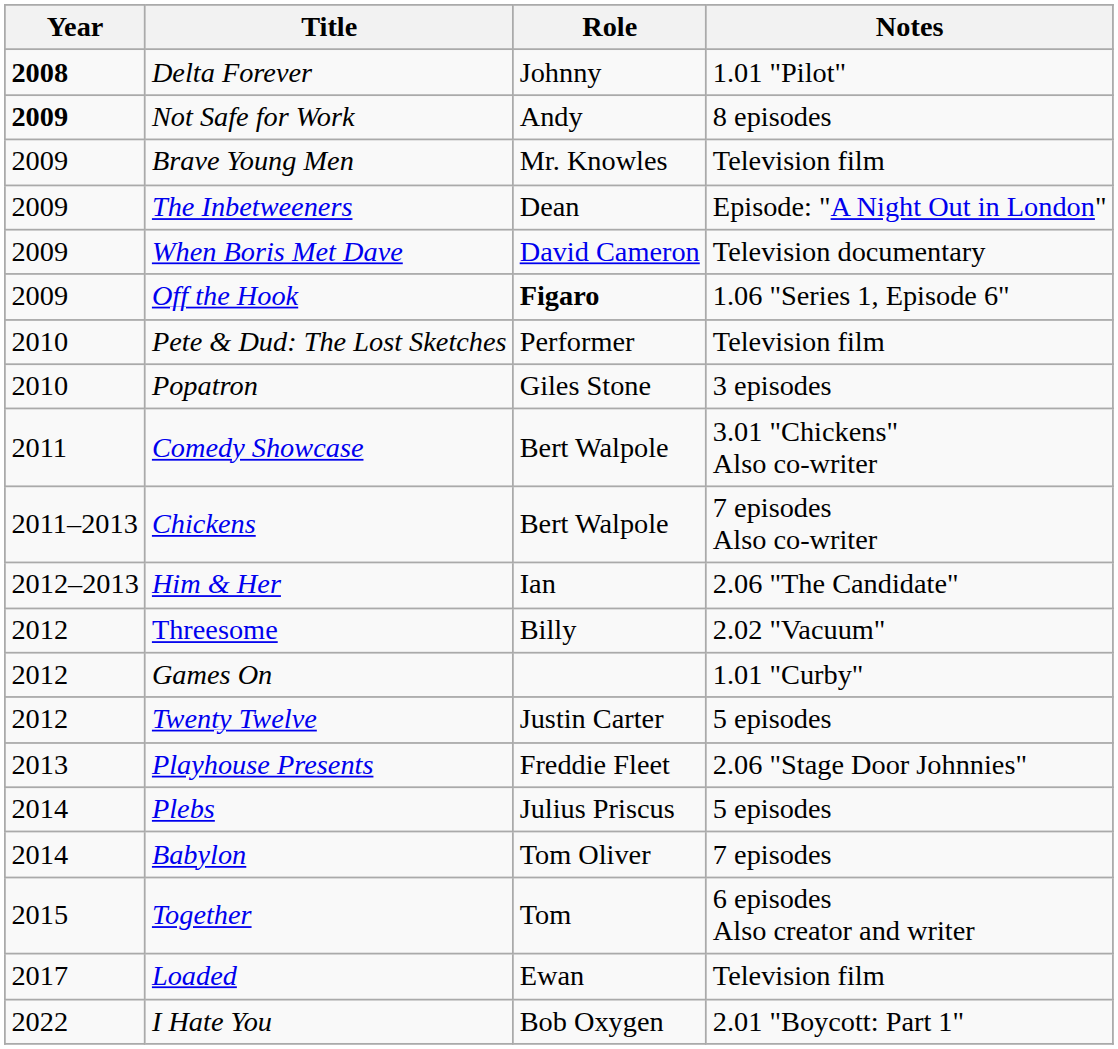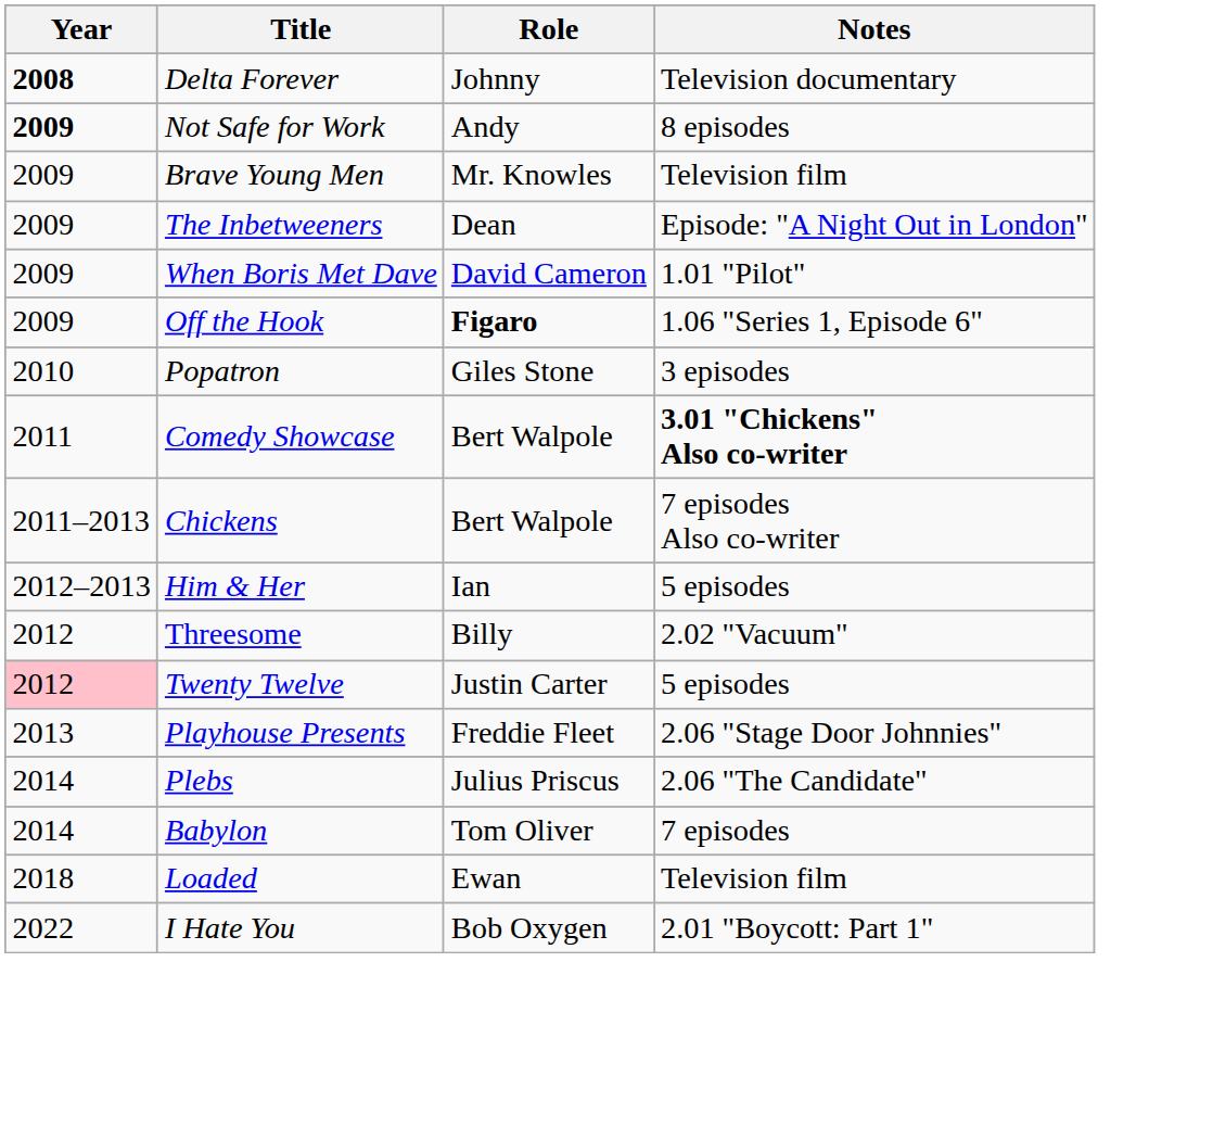 <table class="wikitable">
 <tr>
 <th>Year</th>
 <th>Title</th>
 <th>Role</th>
 <th>Notes</th>
 </tr>
 <tr>
 <td><strong>2008</strong></td>
 <td><em>Delta Forever</em></td>
 <td>Johnny</td>
-<td>1.01 "Pilot"</td>
+<td>Television documentary</td>
 </tr>
 <tr>
 <td><strong>2009</strong></td>
 <td><em>Not Safe for Work</em></td>
 <td>Andy</td>
 <td>8 episodes</td>
 </tr>
 <tr>
 <td>2009</td>
 <td><em>Brave Young Men</em></td>
 <td>Mr. Knowles</td>
 <td>Television film</td>
 </tr>
 <tr>
 <td>2009</td>
 <td><em><a href='#'>The Inbetweeners</a></em></td>
 <td>Dean</td>
 <td>Episode: "<a href='#'>A Night Out in London</a>"</td>
 </tr>
 <tr>
 <td>2009</td>
 <td><em><a href='#'>When Boris Met Dave</a></em></td>
 <td><a href='#'>David Cameron</a></td>
-<td>Television documentary</td>
+<td>1.01 "Pilot"</td>
 </tr>
 <tr>
 <td>2009</td>
 <td><em><a href='#'>Off the Hook</a></em></td>
 <td><strong>Figaro</strong></td>
 <td>1.06 "Series 1, Episode 6"</td>
-</tr>
-<tr>
-<td>2010</td>
-<td><em>Pete & Dud: The Lost Sketches</em></td>
-<td>Performer</td>
-<td>Television film</td>
 </tr>
 <tr>
 <td>2010</td>
 <td><em>Popatron</em></td>
 <td>Giles Stone</td>
 <td>3 episodes</td>
 </tr>
 <tr>
 <td>2011</td>
 <td><em><a href='#'>Comedy Showcase</a></em></td>
 <td>Bert Walpole</td>
-<td>3.01 "Chickens"<br>Also co-writer</td>
+<td><strong>3.01 "Chickens"<br>Also co-writer</strong></td>
 </tr>
 <tr>
 <td>2011–2013</td>
 <td><em><a href='#'>Chickens</a></em></td>
 <td>Bert Walpole</td>
 <td>7 episodes<br>Also co-writer</td>
 </tr>
 <tr>
 <td>2012–2013</td>
 <td><em><a href='#'>Him & Her</a></em></td>
 <td>Ian</td>
-<td>2.06 "The Candidate"</td>
+<td>5 episodes</td>
 </tr>
 <tr>
 <td>2012</td>
 <td><a href='#'>Threesome</a></td>
 <td>Billy</td>
 <td>2.02 "Vacuum"</td>
 </tr>
 <tr>
-<td>2012</td>
-<td><em>Games On</em></td>
-<td></td>
-<td>1.01 "Curby"</td>
-</tr>
-<tr>
-<td>2012</td>
+<td style="background: pink;">2012</td>
 <td><em><a href='#'>Twenty Twelve</a></em></td>
 <td>Justin Carter</td>
 <td>5 episodes</td>
 </tr>
 <tr>
 <td>2013</td>
 <td><em><a href='#'>Playhouse Presents</a></em></td>
 <td>Freddie Fleet</td>
 <td>2.06 "Stage Door Johnnies"</td>
 </tr>
 <tr>
 <td>2014</td>
 <td><em><a href='#'>Plebs</a></em></td>
 <td>Julius Priscus</td>
-<td>5 episodes</td>
+<td>2.06 "The Candidate"</td>
 </tr>
 <tr>
 <td>2014</td>
 <td><em><a href='#'>Babylon</a></em></td>
 <td>Tom Oliver</td>
 <td>7 episodes</td>
 </tr>
 <tr>
-<td>2015</td>
-<td><em><a href='#'>Together</a></em></td>
-<td>Tom</td>
-<td>6 episodes <br>Also creator and writer</td>
-</tr>
-<tr>
-<td>2017</td>
+<td>2018</td>
 <td><em><a href='#'>Loaded</a></em></td>
 <td>Ewan</td>
 <td>Television film</td>
 </tr>
 <tr>
 <td>2022</td>
 <td><em>I Hate You</em></td>
 <td>Bob Oxygen</td>
 <td>2.01 "Boycott: Part 1"</td>
 </tr>
 </table>
